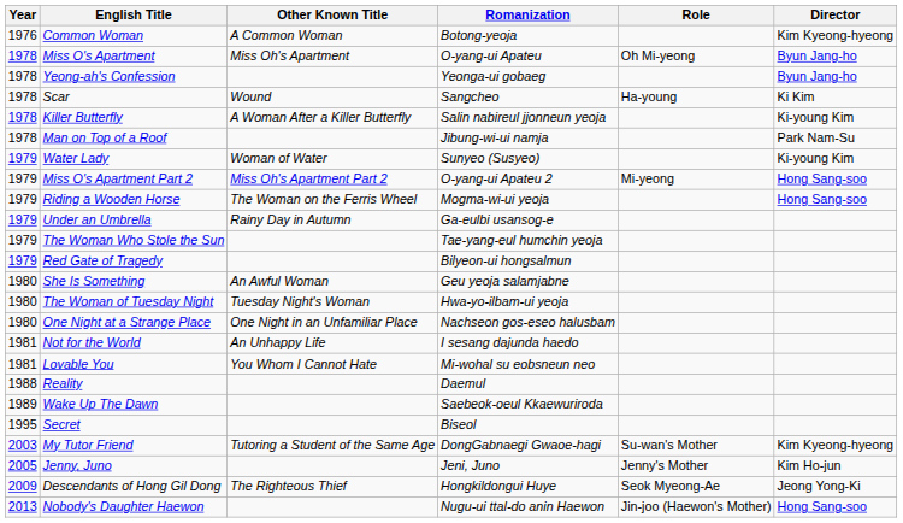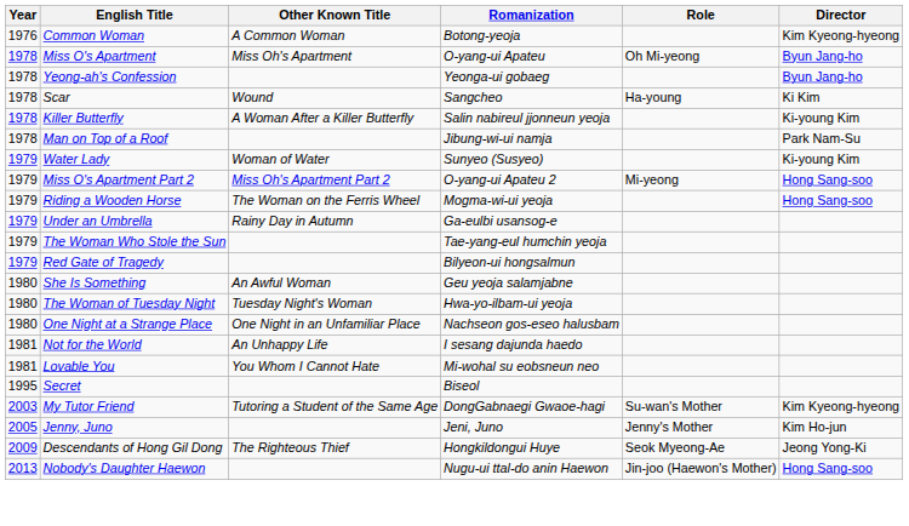 <table class="wikitable">
 <tr>
 <th>Year</th>
 <th>English Title</th>
 <th>Other Known Title</th>
 <th><a href='#'>Romanization</a></th>
 <th>Role</th>
 <th>Director</th>
 </tr>
 <tr>
 <td>1976</td>
 <td><em><a href='#'>Common Woman</a></em></td>
 <td><em>A Common Woman</em></td>
 <td><em>Botong-yeoja</em></td>
 <td></td>
 <td>Kim Kyeong-hyeong</td>
 </tr>
 <tr>
 <td><a href='#'>1978</a></td>
 <td><em><a href='#'>Miss O's Apartment</a></em></td>
 <td><em>Miss Oh's Apartment</em></td>
 <td><em>O-yang-ui Apateu</em></td>
 <td>Oh Mi-yeong</td>
 <td><a href='#'>Byun Jang-ho</a></td>
 </tr>
 <tr>
 <td>1978</td>
 <td><em><a href='#'>Yeong-ah's Confession</a></em></td>
 <td></td>
 <td><em>Yeonga-ui gobaeg</em></td>
 <td></td>
 <td><a href='#'>Byun Jang-ho</a></td>
 </tr>
 <tr>
 <td>1978</td>
 <td><em>Scar</em></td>
 <td><em>Wound</em></td>
 <td><em>Sangcheo</em></td>
 <td>Ha-young</td>
 <td>Ki Kim</td>
 </tr>
 <tr>
 <td><a href='#'>1978</a></td>
 <td><em><a href='#'>Killer Butterfly</a></em></td>
 <td><em>A Woman After a Killer Butterfly</em></td>
 <td><em>Salin nabireul jjonneun yeoja</em></td>
 <td></td>
 <td>Ki-young Kim</td>
 </tr>
 <tr>
 <td>1978</td>
 <td><em><a href='#'>Man on Top of a Roof</a></em></td>
 <td></td>
 <td><em>Jibung-wi-ui namja</em></td>
 <td></td>
 <td>Park Nam-Su</td>
 </tr>
 <tr>
 <td><a href='#'>1979</a></td>
 <td><em><a href='#'>Water Lady</a></em></td>
 <td><em>Woman of Water</em></td>
 <td><em>Sunyeo (Susyeo)</em></td>
 <td></td>
 <td>Ki-young Kim</td>
 </tr>
 <tr>
 <td>1979</td>
 <td><em><a href='#'>Miss O's Apartment Part 2</a></em></td>
 <td><em><a href='#'>Miss Oh's Apartment Part 2</a></em></td>
 <td><em>O-yang-ui Apateu 2</em></td>
 <td>Mi-yeong</td>
 <td><a href='#'>Hong Sang-soo</a></td>
 </tr>
 <tr>
 <td>1979</td>
 <td><em><a href='#'>Riding a Wooden Horse</a></em></td>
 <td><em>The Woman on the Ferris Wheel</em></td>
 <td><em>Mogma-wi-ui yeoja</em></td>
 <td></td>
 <td><a href='#'>Hong Sang-soo</a></td>
 </tr>
 <tr>
 <td><a href='#'>1979</a></td>
 <td><em><a href='#'>Under an Umbrella</a></em></td>
 <td><em>Rainy Day in Autumn</em></td>
 <td><em>Ga-eulbi usansog-e</em></td>
 <td></td>
 <td></td>
 </tr>
 <tr>
 <td>1979</td>
 <td><em><a href='#'>The Woman Who Stole the Sun</a></em></td>
 <td></td>
 <td><em>Tae-yang-eul humchin yeoja</em></td>
 <td></td>
 <td></td>
 </tr>
 <tr>
 <td><a href='#'>1979</a></td>
 <td><em><a href='#'>Red Gate of Tragedy</a></em></td>
 <td></td>
 <td><em>Bilyeon-ui hongsalmun</em></td>
 <td></td>
 <td></td>
 </tr>
 <tr>
 <td>1980</td>
 <td><em><a href='#'>She Is Something</a></em></td>
 <td><em>An Awful Woman</em></td>
 <td><em>Geu yeoja salamjabne</em></td>
 <td></td>
 <td></td>
 </tr>
 <tr>
 <td>1980</td>
 <td><em><a href='#'>The Woman of Tuesday Night</a></em></td>
 <td><em>Tuesday Night's Woman</em></td>
 <td><em>Hwa-yo-ilbam-ui yeoja</em></td>
 <td></td>
 <td></td>
 </tr>
 <tr>
 <td>1980</td>
 <td><em><a href='#'>One Night at a Strange Place</a></em></td>
 <td><em>One Night in an Unfamiliar Place</em></td>
 <td><em>Nachseon gos-eseo halusbam</em></td>
 <td></td>
 <td></td>
 </tr>
 <tr>
 <td>1981</td>
 <td><em><a href='#'>Not for the World</a></em></td>
 <td><em>An Unhappy Life</em></td>
 <td><em>I sesang dajunda haedo</em></td>
 <td></td>
 <td></td>
 </tr>
 <tr>
 <td>1981</td>
 <td><em><a href='#'>Lovable You</a></em></td>
 <td><em>You Whom I Cannot Hate</em></td>
 <td><em>Mi-wohal su eobsneun neo</em></td>
 <td></td>
 <td></td>
 </tr>
 <tr>
-<td>1988</td>
-<td><em><a href='#'>Reality</a></em></td>
-<td></td>
-<td><em>Daemul</em></td>
-<td></td>
-<td></td>
-</tr>
-<tr>
-<td>1989</td>
-<td><em><a href='#'>Wake Up The Dawn</a></em></td>
-<td></td>
-<td><em>Saebeok-oeul Kkaewuriroda</em></td>
-<td></td>
-<td></td>
-</tr>
-<tr>
 <td>1995</td>
 <td><em><a href='#'>Secret</a></em></td>
 <td></td>
 <td><em>Biseol</em></td>
 <td></td>
 <td></td>
 </tr>
 <tr>
 <td><a href='#'>2003</a></td>
 <td><em><a href='#'>My Tutor Friend</a></em></td>
 <td><em>Tutoring a Student of the Same Age</em></td>
 <td><em>DongGabnaegi Gwaoe-hagi</em></td>
 <td>Su-wan's Mother</td>
 <td>Kim Kyeong-hyeong</td>
 </tr>
 <tr>
 <td><a href='#'>2005</a></td>
 <td><em><a href='#'>Jenny, Juno</a></em></td>
 <td></td>
 <td><em>Jeni, Juno</em></td>
 <td>Jenny's Mother</td>
 <td>Kim Ho-jun</td>
 </tr>
 <tr>
 <td><a href='#'>2009</a></td>
 <td><em>Descendants of Hong Gil Dong</em></td>
 <td><em>The Righteous Thief</em></td>
 <td><em>Hongkildongui Huye</em></td>
 <td>Seok Myeong-Ae</td>
 <td>Jeong Yong-Ki</td>
 </tr>
 <tr>
 <td><a href='#'>2013</a></td>
 <td><em><a href='#'>Nobody's Daughter Haewon</a></em></td>
 <td></td>
 <td><em>Nugu-ui ttal-do anin Haewon</em></td>
 <td>Jin-joo (Haewon's Mother)</td>
 <td><a href='#'>Hong Sang-soo</a></td>
 </tr>
 </table>
